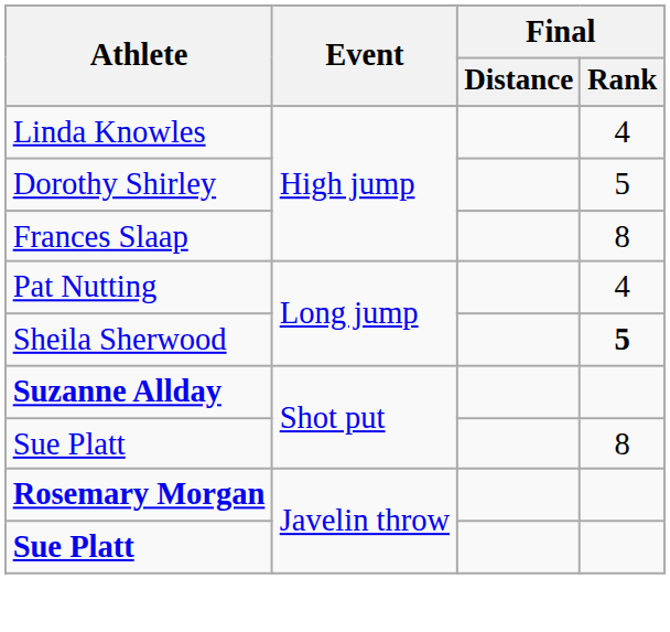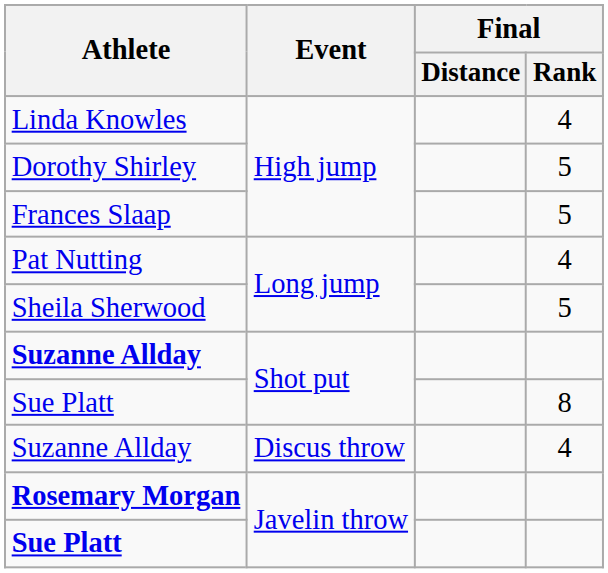 <table class=wikitable style=font-size:90%>
 <tr>
 <th rowspan=2>Athlete</th>
 <th rowspan=2>Event</th>
 <th colspan=2>Final</th>
 </tr>
 <tr style=font-size:95%>
 <th>Distance</th>
 <th>Rank</th>
 </tr>
 <tr align=center>
 <td align=left><a href='#'>Linda Knowles</a></td>
 <td align=left rowspan=3><a href='#'>High jump</a></td>
 <td></td>
 <td>4</td>
 </tr>
 <tr align=center>
 <td align=left><a href='#'>Dorothy Shirley</a></td>
 <td></td>
 <td>5</td>
 </tr>
 <tr align=center>
 <td align=left><a href='#'>Frances Slaap</a></td>
 <td></td>
-<td>8</td>
+<td>5</td>
 </tr>
 <tr align=center>
 <td align=left><a href='#'>Pat Nutting</a></td>
 <td align=left rowspan=2><a href='#'>Long jump</a></td>
 <td></td>
 <td>4</td>
 </tr>
 <tr align=center>
 <td align=left><a href='#'>Sheila Sherwood</a></td>
 <td></td>
-<td><strong>5</strong></td>
+<td>5</td>
 </tr>
 <tr align=center>
 <td align=left><strong><a href='#'>Suzanne Allday</a></strong></td>
 <td align=left rowspan=2><a href='#'>Shot put</a></td>
 <td></td>
 <td></td>
 </tr>
 <tr align=center>
 <td align=left><a href='#'>Sue Platt</a></td>
 <td></td>
 <td>8</td>
 </tr>
 <tr align=center>
+<td align=left><a href='#'>Suzanne Allday</a></td>
+<td align=left><a href='#'>Discus throw</a></td>
+<td></td>
+<td>4</td>
+</tr>
+<tr align=center>
 <td align=left><strong><a href='#'>Rosemary Morgan</a></strong></td>
 <td align=left rowspan=2><a href='#'>Javelin throw</a></td>
 <td></td>
 <td></td>
 </tr>
 <tr align=center>
 <td align=left><strong><a href='#'>Sue Platt</a></strong></td>
 <td></td>
 <td></td>
 </tr>
 </table>
